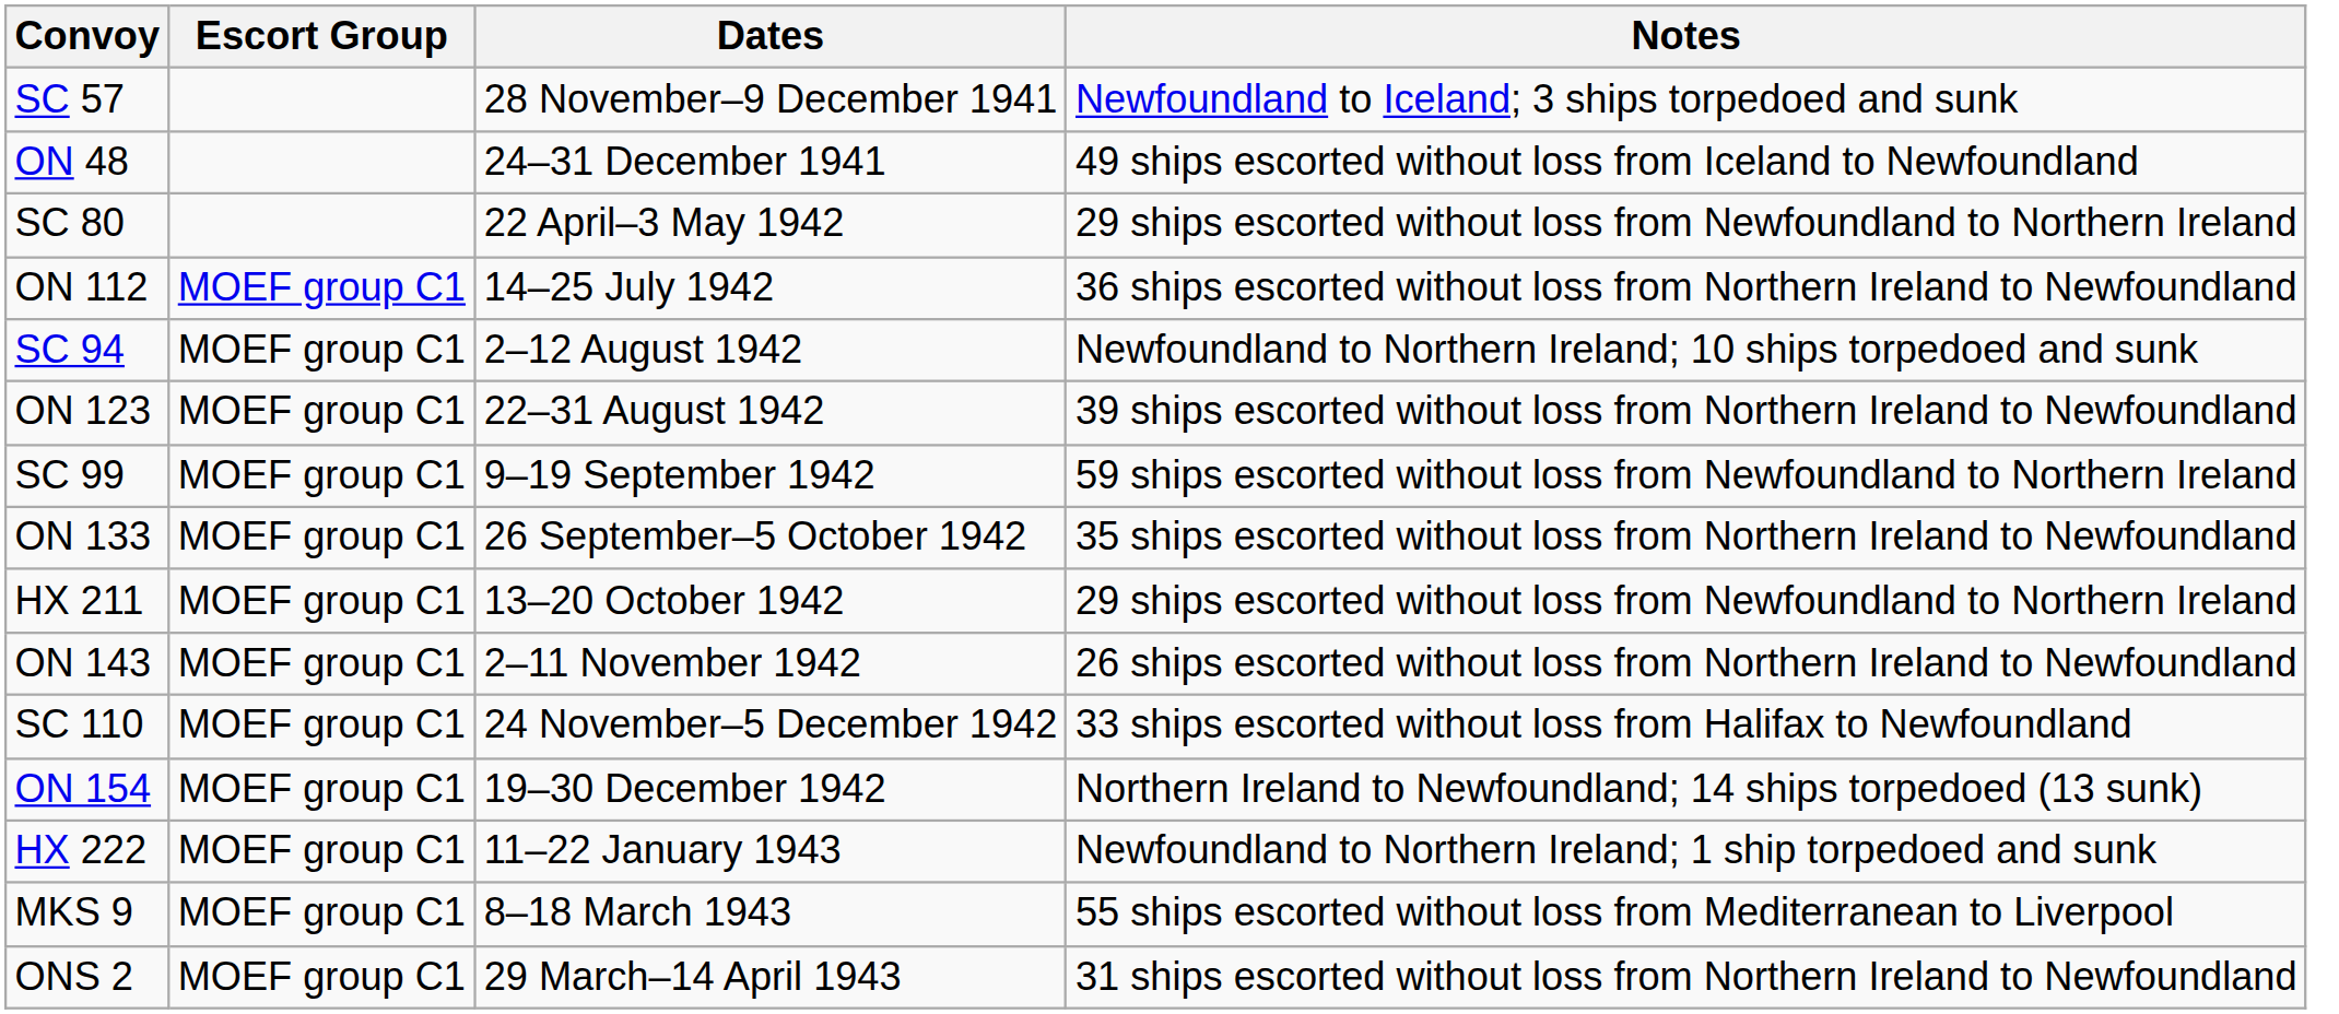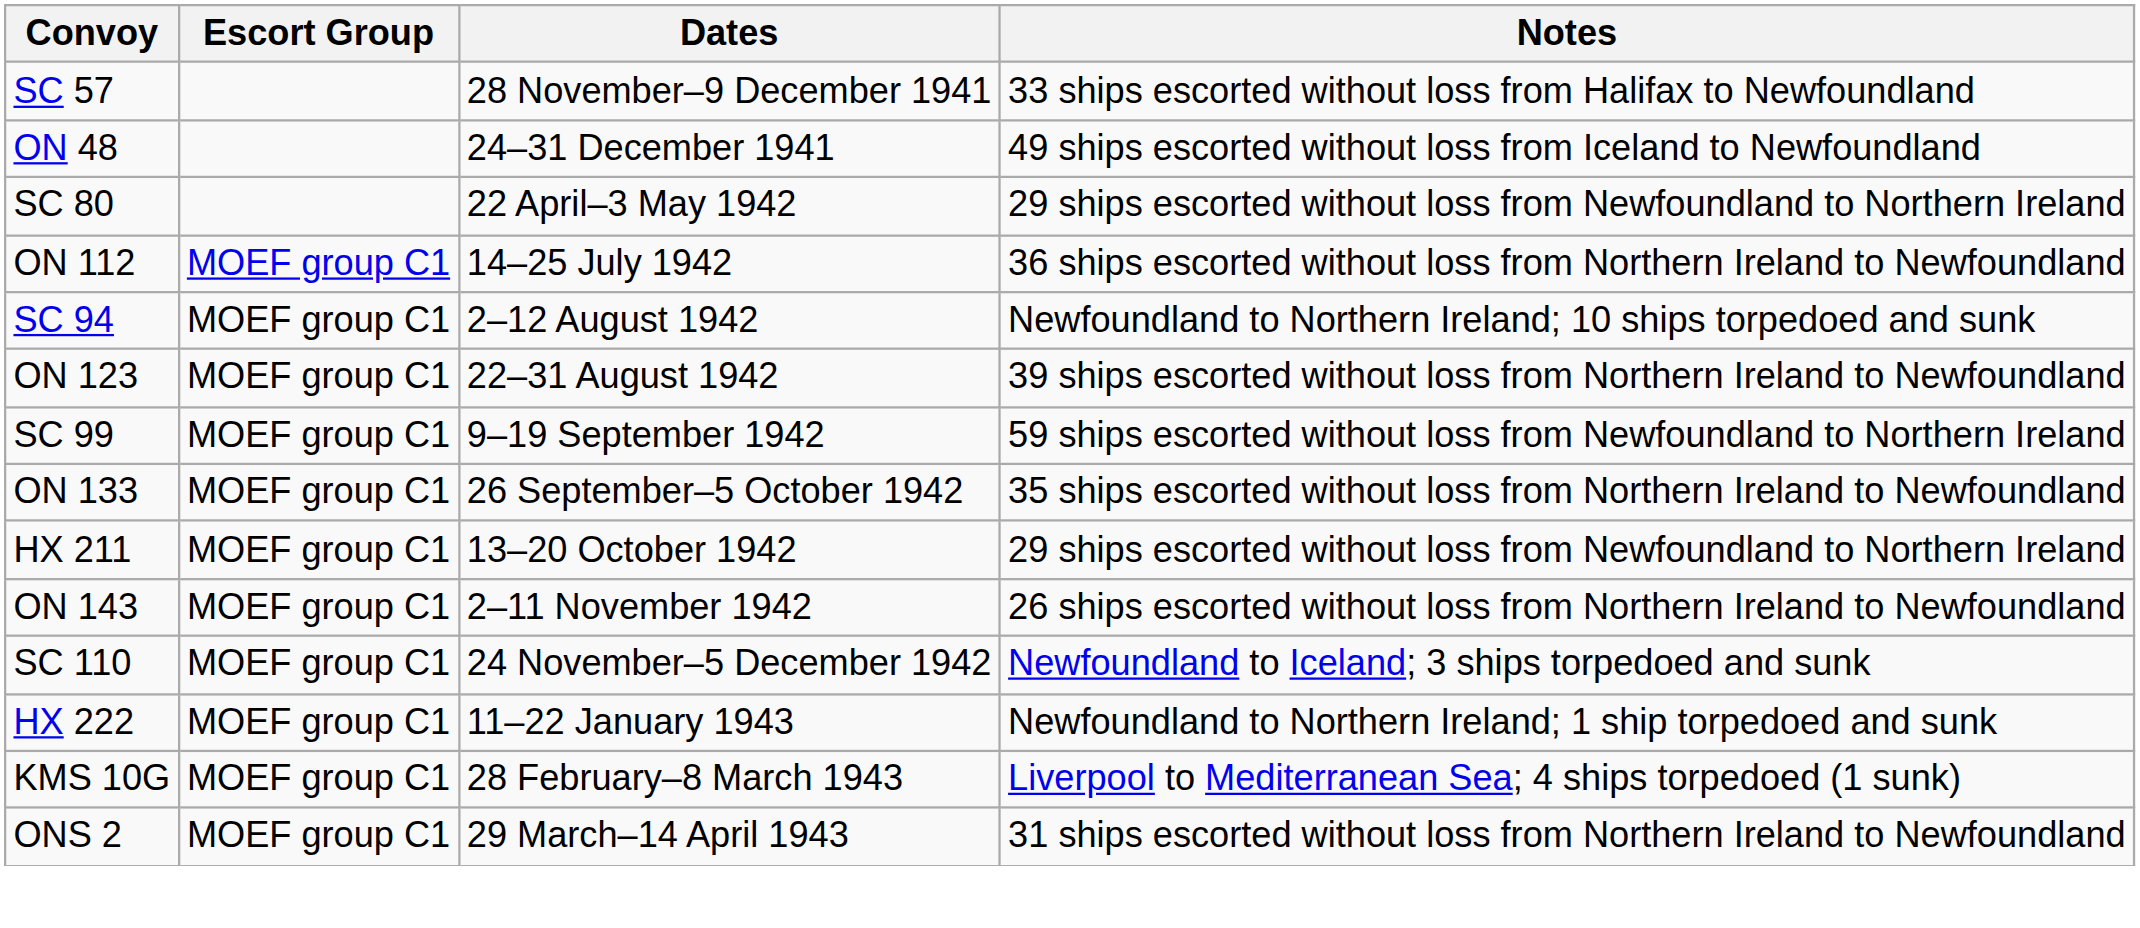 <table class="wikitable">
 <tr>
 <th>Convoy</th>
 <th>Escort Group</th>
 <th>Dates</th>
 <th>Notes</th>
 </tr>
 <tr>
 <td><a href='#'>SC</a> 57</td>
 <td></td>
 <td>28 November–9 December 1941</td>
-<td><a href='#'>Newfoundland</a> to <a href='#'>Iceland</a>; 3 ships torpedoed and sunk</td>
+<td>33 ships escorted without loss from Halifax to Newfoundland</td>
 </tr>
 <tr>
 <td><a href='#'>ON</a> 48</td>
 <td></td>
 <td>24–31 December 1941</td>
 <td>49 ships escorted without loss from Iceland to Newfoundland</td>
 </tr>
 <tr>
 <td>SC 80</td>
 <td></td>
 <td>22 April–3 May 1942</td>
 <td>29 ships escorted without loss from Newfoundland to Northern Ireland</td>
 </tr>
 <tr>
 <td>ON 112</td>
 <td><a href='#'>MOEF group C1</a></td>
 <td>14–25 July 1942</td>
 <td>36 ships escorted without loss from Northern Ireland to Newfoundland</td>
 </tr>
 <tr>
 <td><a href='#'>SC 94</a></td>
 <td>MOEF group C1</td>
 <td>2–12 August 1942</td>
 <td>Newfoundland to Northern Ireland; 10 ships torpedoed and sunk</td>
 </tr>
 <tr>
 <td>ON 123</td>
 <td>MOEF group C1</td>
 <td>22–31 August 1942</td>
 <td>39 ships escorted without loss from Northern Ireland to Newfoundland</td>
 </tr>
 <tr>
 <td>SC 99</td>
 <td>MOEF group C1</td>
 <td>9–19 September 1942</td>
 <td>59 ships escorted without loss from Newfoundland to Northern Ireland</td>
 </tr>
 <tr>
 <td>ON 133</td>
 <td>MOEF group C1</td>
 <td>26 September–5 October 1942</td>
 <td>35 ships escorted without loss from Northern Ireland to Newfoundland</td>
 </tr>
 <tr>
 <td>HX 211</td>
 <td>MOEF group C1</td>
 <td>13–20 October 1942</td>
 <td>29 ships escorted without loss from Newfoundland to Northern Ireland</td>
 </tr>
 <tr>
 <td>ON 143</td>
 <td>MOEF group C1</td>
 <td>2–11 November 1942</td>
 <td>26 ships escorted without loss from Northern Ireland to Newfoundland</td>
 </tr>
 <tr>
 <td>SC 110</td>
 <td>MOEF group C1</td>
 <td>24 November–5 December 1942</td>
-<td>33 ships escorted without loss from Halifax to Newfoundland</td>
-</tr>
-<tr>
-<td><a href='#'>ON 154</a></td>
-<td>MOEF group C1</td>
-<td>19–30 December 1942</td>
-<td>Northern Ireland to Newfoundland; 14 ships torpedoed (13 sunk)</td>
+<td><a href='#'>Newfoundland</a> to <a href='#'>Iceland</a>; 3 ships torpedoed and sunk</td>
 </tr>
 <tr>
 <td><a href='#'>HX</a> 222</td>
 <td>MOEF group C1</td>
 <td>11–22 January 1943</td>
 <td>Newfoundland to Northern Ireland; 1 ship torpedoed and sunk</td>
 </tr>
 <tr>
-<td>MKS 9</td>
+<td>KMS 10G</td>
 <td>MOEF group C1</td>
-<td>8–18 March 1943</td>
-<td>55 ships escorted without loss from Mediterranean to Liverpool</td>
+<td>28 February–8 March 1943</td>
+<td><a href='#'>Liverpool</a> to <a href='#'>Mediterranean Sea</a>; 4 ships torpedoed (1 sunk)</td>
 </tr>
 <tr>
 <td>ONS 2</td>
 <td>MOEF group C1</td>
 <td>29 March–14 April 1943</td>
 <td>31 ships escorted without loss from Northern Ireland to Newfoundland</td>
 </tr>
 </table>
